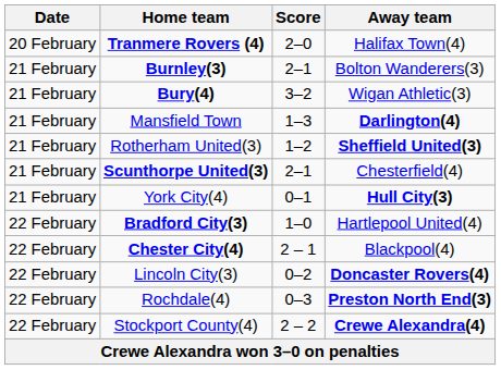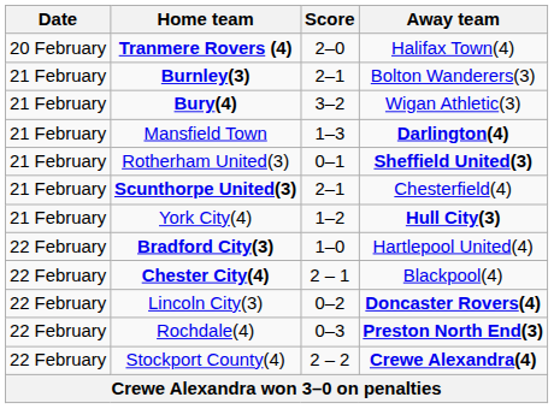 <table class="wikitable" style="text-align: center">
 <tr>
 <th>Date</th>
 <th>Home team</th>
 <th>Score</th>
 <th>Away team</th>
 </tr>
 <tr>
 <td>20 February</td>
 <td><strong><a href='#'>Tranmere Rovers</a> (4)</strong></td>
 <td>2–0</td>
 <td><a href='#'>Halifax Town</a>(4)</td>
 </tr>
 <tr>
 <td>21 February</td>
 <td><strong><a href='#'>Burnley</a>(3)</strong></td>
 <td>2–1</td>
 <td><a href='#'>Bolton Wanderers</a>(3)</td>
 </tr>
 <tr>
 <td>21 February</td>
 <td><strong><a href='#'>Bury</a>(4)</strong></td>
 <td>3–2</td>
 <td><a href='#'>Wigan Athletic</a>(3)</td>
 </tr>
 <tr>
 <td>21 February</td>
 <td><a href='#'>Mansfield Town</a></td>
 <td>1–3</td>
 <td><strong><a href='#'>Darlington</a>(4)</strong></td>
 </tr>
 <tr>
 <td>21 February</td>
 <td><a href='#'>Rotherham United</a>(3)</td>
-<td>1–2</td>
+<td>0–1</td>
 <td><strong><a href='#'>Sheffield United</a>(3)</strong></td>
 </tr>
 <tr>
 <td>21 February</td>
 <td><strong><a href='#'>Scunthorpe United</a>(3)</strong></td>
 <td>2–1</td>
 <td><a href='#'>Chesterfield</a>(4)</td>
 </tr>
 <tr>
 <td>21 February</td>
 <td><a href='#'>York City</a>(4)</td>
-<td>0–1</td>
+<td>1–2</td>
 <td><strong><a href='#'>Hull City</a>(3)</strong></td>
 </tr>
 <tr>
 <td>22 February</td>
 <td><strong><a href='#'>Bradford City</a>(3)</strong></td>
 <td>1–0</td>
 <td><a href='#'>Hartlepool United</a>(4)</td>
 </tr>
 <tr>
 <td>22 February</td>
 <td><strong><a href='#'>Chester City</a>(4)</strong></td>
 <td>2 – 1</td>
 <td><a href='#'>Blackpool</a>(4)</td>
 </tr>
 <tr>
 <td>22 February</td>
 <td><a href='#'>Lincoln City</a>(3)</td>
 <td>0–2</td>
 <td><strong><a href='#'>Doncaster Rovers</a>(4)</strong></td>
 </tr>
 <tr>
 <td>22 February</td>
 <td><a href='#'>Rochdale</a>(4)</td>
 <td>0–3</td>
 <td><strong><a href='#'>Preston North End</a>(3)</strong></td>
 </tr>
 <tr>
 <td>22 February</td>
 <td><a href='#'>Stockport County</a>(4)</td>
 <td>2 – 2</td>
 <td><strong><a href='#'>Crewe Alexandra</a>(4)</strong></td>
 </tr>
 <tr>
 <th colspan="5">Crewe Alexandra won 3–0 on penalties</th>
 </tr>
 </table>
